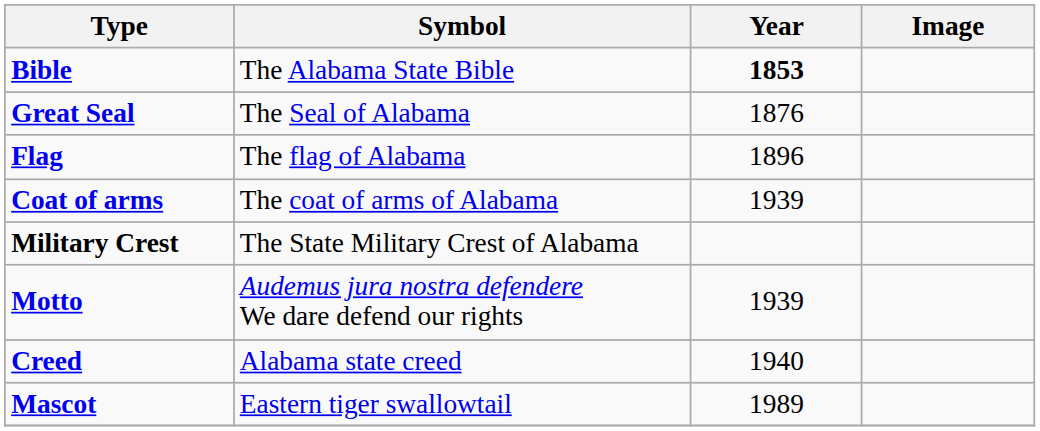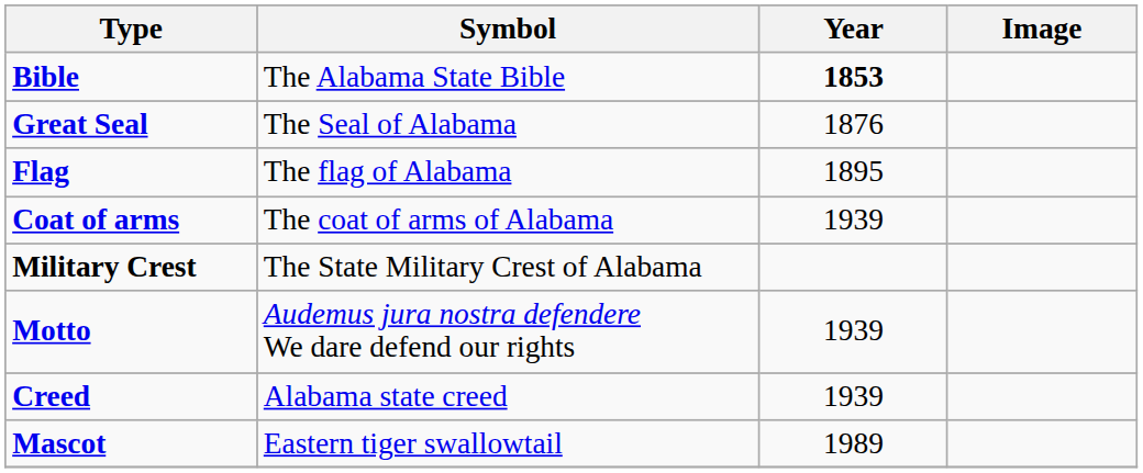 <table class="wikitable">
 <tr>
 <th width="20%">Type</th>
 <th width="40%">Symbol</th>
 <th width="15%">Year</th>
 <th width="15%">Image</th>
 </tr>
 <tr>
 <td><strong><a href='#'>Bible</a></strong></td>
 <td>The <a href='#'>Alabama State Bible</a></td>
 <td style="text-align:center"><strong>1853</strong></td>
 <td style="text-align:center"></td>
 </tr>
 <tr>
 <td><strong><a href='#'>Great Seal</a></strong></td>
 <td>The <a href='#'>Seal of Alabama</a></td>
 <td style="text-align:center">1876</td>
 <td style="text-align:center"></td>
 </tr>
 <tr>
 <td><strong><a href='#'>Flag</a></strong></td>
 <td>The <a href='#'>flag of Alabama</a></td>
-<td style="text-align:center">1896</td>
+<td style="text-align:center">1895</td>
 <td style="text-align:center"></td>
 </tr>
 <tr>
 <td><strong><a href='#'>Coat of arms</a></strong></td>
 <td>The <a href='#'>coat of arms of Alabama</a></td>
 <td style="text-align:center">1939</td>
 <td style="text-align:center"></td>
 </tr>
 <tr>
 <td><strong>Military Crest</strong></td>
 <td>The State Military Crest of Alabama</td>
 <td style="text-align:center"></td>
 <td style="text-align:center"></td>
 </tr>
 <tr>
 <td><strong><a href='#'>Motto</a></strong></td>
 <td><em><a href='#'>Audemus jura nostra defendere</a></em><br>We dare defend our rights</td>
 <td style="text-align:center">1939</td>
 <td style="text-align:center"></td>
 </tr>
 <tr>
 <td><strong><a href='#'>Creed</a></strong></td>
 <td><a href='#'>Alabama state creed</a></td>
-<td style="text-align:center">1940</td>
+<td style="text-align:center">1939</td>
 <td style="text-align:center"></td>
 </tr>
 <tr>
 <td><strong><a href='#'>Mascot</a></strong></td>
 <td><a href='#'>Eastern tiger swallowtail</a></td>
 <td style="text-align:center">1989</td>
 <td style="text-align:center"></td>
 </tr>
 <tr>
 </tr>
 </table>
